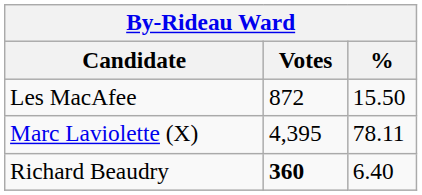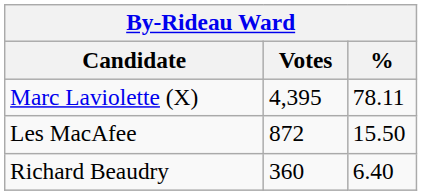 <table class="wikitable">
 <tr>
 <th colspan="3"><a href='#'>By-Rideau Ward</a></th>
 </tr>
 <tr>
 <th style="width: 170px">Candidate</th>
 <th style="width: 50px">Votes</th>
 <th style="width: 40px">%</th>
 </tr>
 <tr>
+<td><a href='#'>Marc Laviolette</a> (X)</td>
+<td>4,395</td>
+<td>78.11</td>
+</tr>
+<tr>
 <td>Les MacAfee</td>
 <td>872</td>
 <td>15.50</td>
 </tr>
 <tr>
-<td><a href='#'>Marc Laviolette</a> (X)</td>
-<td>4,395</td>
-<td>78.11</td>
-</tr>
-<tr>
 <td>Richard Beaudry</td>
-<td><strong>360</strong></td>
+<td>360</td>
 <td>6.40</td>
 </tr>
 </table>
